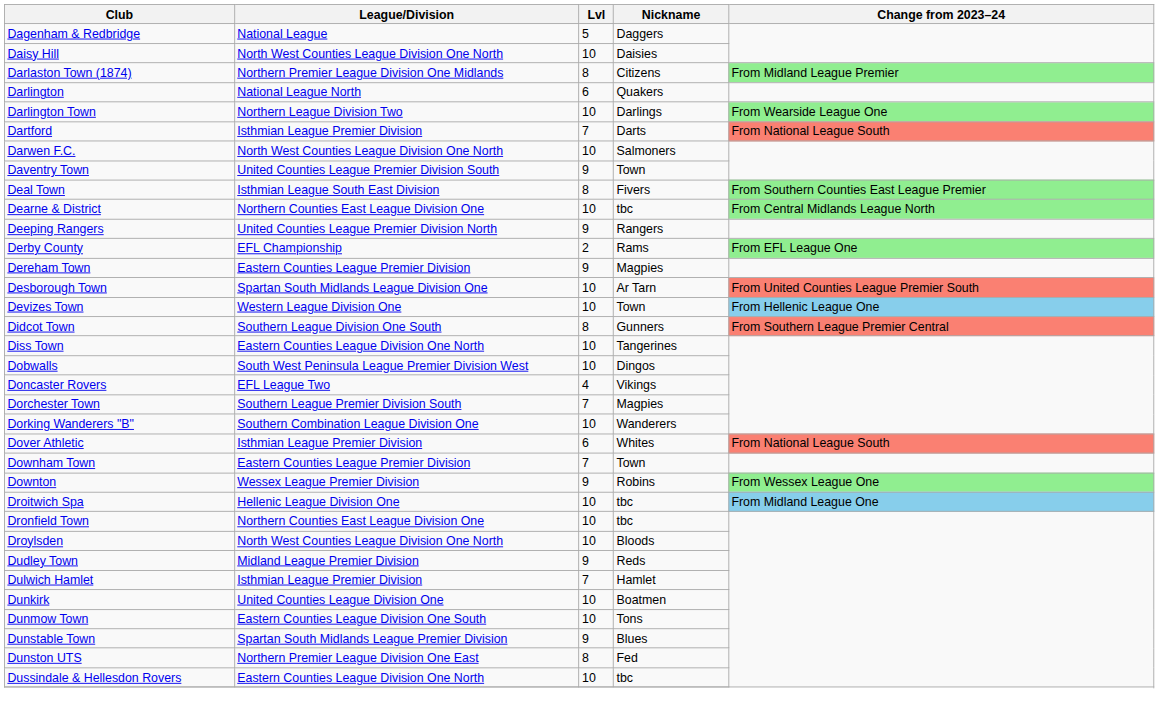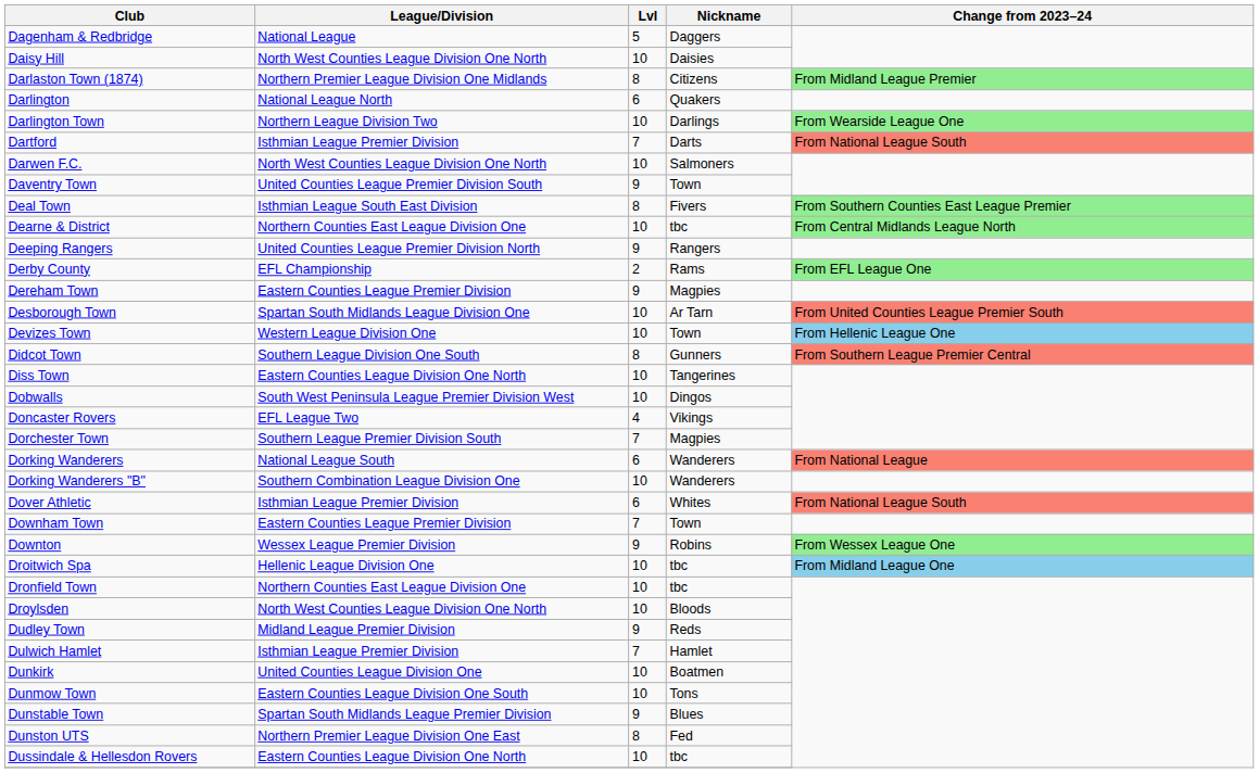 <table class="wikitable sortable" width=100% style="font-size:85%">
 <tr>
 <th width=20%>Club</th>
 <th width=30%>League/Division</th>
 <th width=3%>Lvl</th>
 <th width=10%>Nickname</th>
 <th width=37%>Change from 2023–24</th>
 </tr>
 <tr>
 <td><a href='#'>Dagenham & Redbridge</a></td>
 <td><a href='#'>National League</a></td>
 <td>5</td>
 <td>Daggers</td>
 </tr>
 <tr>
 <td><a href='#'>Daisy Hill</a></td>
 <td><a href='#'>North West Counties League Division One North</a></td>
 <td>10</td>
 <td>Daisies</td>
 </tr>
 <tr>
 <td><a href='#'>Darlaston Town (1874)</a></td>
 <td><a href='#'>Northern Premier League Division One Midlands</a></td>
 <td>8</td>
 <td>Citizens</td>
 <td style="background:lightgreen">From Midland League Premier</td>
 </tr>
 <tr>
 <td><a href='#'>Darlington</a></td>
 <td><a href='#'>National League North</a></td>
 <td>6</td>
 <td>Quakers</td>
 </tr>
 <tr>
 <td><a href='#'>Darlington Town</a></td>
 <td><a href='#'>Northern League Division Two</a></td>
 <td>10</td>
 <td>Darlings</td>
 <td style="background:lightgreen">From Wearside League One</td>
 </tr>
 <tr>
 <td><a href='#'>Dartford</a></td>
 <td><a href='#'>Isthmian League Premier Division</a></td>
 <td>7</td>
 <td>Darts</td>
 <td style="background:salmon">From National League South</td>
 </tr>
 <tr>
 <td><a href='#'>Darwen F.C.</a></td>
 <td><a href='#'>North West Counties League Division One North</a></td>
 <td>10</td>
 <td>Salmoners</td>
 </tr>
 <tr>
 <td><a href='#'>Daventry Town</a></td>
 <td><a href='#'>United Counties League Premier Division South</a></td>
 <td>9</td>
 <td>Town</td>
 </tr>
 <tr>
 <td><a href='#'>Deal Town</a></td>
 <td><a href='#'>Isthmian League South East Division</a></td>
 <td>8</td>
 <td>Fivers</td>
 <td style="background:lightgreen">From Southern Counties East League Premier</td>
 </tr>
 <tr>
 <td><a href='#'>Dearne & District</a></td>
 <td><a href='#'>Northern Counties East League Division One</a></td>
 <td>10</td>
 <td>tbc</td>
 <td style="background:lightgreen">From Central Midlands League North</td>
 </tr>
 <tr>
 <td><a href='#'>Deeping Rangers</a></td>
 <td><a href='#'>United Counties League Premier Division North</a></td>
 <td>9</td>
 <td>Rangers</td>
 </tr>
 <tr>
 <td><a href='#'>Derby County</a></td>
 <td><a href='#'>EFL Championship</a></td>
 <td>2</td>
 <td>Rams</td>
 <td style="background:lightgreen">From EFL League One</td>
 </tr>
 <tr>
 <td><a href='#'>Dereham Town</a></td>
 <td><a href='#'>Eastern Counties League Premier Division</a></td>
 <td>9</td>
 <td>Magpies</td>
 </tr>
 <tr>
 <td><a href='#'>Desborough Town</a></td>
 <td><a href='#'>Spartan South Midlands League Division One</a></td>
 <td>10</td>
 <td>Ar Tarn</td>
 <td style="background:salmon">From United Counties League Premier South</td>
 </tr>
 <tr>
 <td><a href='#'>Devizes Town</a></td>
 <td><a href='#'>Western League Division One</a></td>
 <td>10</td>
 <td>Town</td>
 <td style="background:skyblue">From Hellenic League One</td>
 </tr>
 <tr>
 <td><a href='#'>Didcot Town</a></td>
 <td><a href='#'>Southern League Division One South</a></td>
 <td>8</td>
 <td>Gunners</td>
 <td style="background:salmon">From Southern League Premier Central</td>
 </tr>
 <tr>
 <td><a href='#'>Diss Town</a></td>
 <td><a href='#'>Eastern Counties League Division One North</a></td>
 <td>10</td>
 <td>Tangerines</td>
 </tr>
 <tr>
 <td><a href='#'>Dobwalls</a></td>
 <td><a href='#'>South West Peninsula League Premier Division West</a></td>
 <td>10</td>
 <td>Dingos</td>
 </tr>
 <tr>
 <td><a href='#'>Doncaster Rovers</a></td>
 <td><a href='#'>EFL League Two</a></td>
 <td>4</td>
 <td>Vikings</td>
 </tr>
 <tr>
 <td><a href='#'>Dorchester Town</a></td>
 <td><a href='#'>Southern League Premier Division South</a></td>
 <td>7</td>
 <td>Magpies</td>
 </tr>
 <tr>
+<td><a href='#'>Dorking Wanderers</a></td>
+<td><a href='#'>National League South</a></td>
+<td>6</td>
+<td>Wanderers</td>
+<td style="background:salmon">From National League</td>
+</tr>
+<tr>
 <td><a href='#'>Dorking Wanderers "B"</a></td>
 <td><a href='#'>Southern Combination League Division One</a></td>
 <td>10</td>
 <td>Wanderers</td>
 </tr>
 <tr>
 <td><a href='#'>Dover Athletic</a></td>
 <td><a href='#'>Isthmian League Premier Division</a></td>
 <td>6</td>
 <td>Whites</td>
 <td style="background:salmon">From National League South</td>
 </tr>
 <tr>
 <td><a href='#'>Downham Town</a></td>
 <td><a href='#'>Eastern Counties League Premier Division</a></td>
 <td>7</td>
 <td>Town</td>
 </tr>
 <tr>
 <td><a href='#'>Downton</a></td>
 <td><a href='#'>Wessex League Premier Division</a></td>
 <td>9</td>
 <td>Robins</td>
 <td style="background:lightgreen">From Wessex League One</td>
 </tr>
 <tr>
 <td><a href='#'>Droitwich Spa</a></td>
 <td><a href='#'>Hellenic League Division One</a></td>
 <td>10</td>
 <td>tbc</td>
 <td style="background:skyblue">From Midland League One</td>
 </tr>
 <tr>
 <td><a href='#'>Dronfield Town</a></td>
 <td><a href='#'>Northern Counties East League Division One</a></td>
 <td>10</td>
 <td>tbc</td>
 </tr>
 <tr>
 <td><a href='#'>Droylsden</a></td>
 <td><a href='#'>North West Counties League Division One North</a></td>
 <td>10</td>
 <td>Bloods</td>
 </tr>
 <tr>
 <td><a href='#'>Dudley Town</a></td>
 <td><a href='#'>Midland League Premier Division</a></td>
 <td>9</td>
 <td>Reds</td>
 </tr>
 <tr>
 <td><a href='#'>Dulwich Hamlet</a></td>
 <td><a href='#'>Isthmian League Premier Division</a></td>
 <td>7</td>
 <td>Hamlet</td>
 </tr>
 <tr>
 <td><a href='#'>Dunkirk</a></td>
 <td><a href='#'>United Counties League Division One</a></td>
 <td>10</td>
 <td>Boatmen</td>
 </tr>
 <tr>
 <td><a href='#'>Dunmow Town</a></td>
 <td><a href='#'>Eastern Counties League Division One South</a></td>
 <td>10</td>
 <td>Tons</td>
 </tr>
 <tr>
 <td><a href='#'>Dunstable Town</a></td>
 <td><a href='#'>Spartan South Midlands League Premier Division</a></td>
 <td>9</td>
 <td>Blues</td>
 </tr>
 <tr>
 <td><a href='#'>Dunston UTS</a></td>
 <td><a href='#'>Northern Premier League Division One East</a></td>
 <td>8</td>
 <td>Fed</td>
 </tr>
 <tr>
 <td><a href='#'>Dussindale & Hellesdon Rovers</a></td>
 <td><a href='#'>Eastern Counties League Division One North</a></td>
 <td>10</td>
 <td>tbc</td>
 </tr>
 <tr>
 </tr>
 </table>
